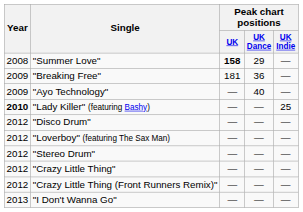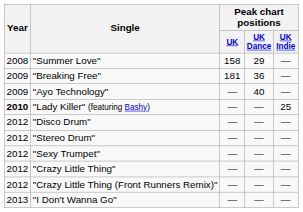 <table class="wikitable" style=text-align:center;>
 <tr>
 <th rowspan="2">Year</th>
 <th rowspan="2">Single</th>
 <th colspan="3">Peak chart positions</th>
 </tr>
 <tr style=font-size:smaller>
 <th width=35><a href='#'>UK</a><br></th>
 <th width=35><a href='#'>UK<br>Dance</a><br></th>
 <th width=35><a href='#'>UK<br>Indie</a><br></th>
 </tr>
 <tr>
 <td>2008</td>
 <td align="left">"Summer Love"</td>
-<td style="text-align:center;"><strong>158</strong></td>
+<td style="text-align:center;">158</td>
 <td style="text-align:center;">29</td>
 <td style="text-align:center;">—</td>
 </tr>
 <tr>
 <td>2009</td>
 <td align="left">"Breaking Free"</td>
 <td style="text-align:center;">181</td>
 <td style="text-align:center;">36</td>
 <td style="text-align:center;">—</td>
 </tr>
 <tr>
 <td>2009</td>
 <td align="left">"Ayo Technology"</td>
 <td style="text-align:center;">—</td>
 <td style="text-align:center;">40</td>
 <td style="text-align:center;">—</td>
 </tr>
 <tr>
 <td><strong>2010</strong></td>
 <td align="left">"Lady Killer" <small>(featuring <a href='#'>Bashy</a>)</small></td>
 <td style="text-align:center;">—</td>
 <td style="text-align:center;">—</td>
 <td style="text-align:center;">25</td>
 </tr>
 <tr>
 <td>2012</td>
 <td align="left">"Disco Drum"</td>
 <td style="text-align:center;">—</td>
 <td style="text-align:center;">—</td>
 <td style="text-align:center;">—</td>
 </tr>
 <tr>
 <td>2012</td>
-<td align="left">"Loverboy" <small>(featuring The Sax Man)</small></td>
+<td align="left">"Stereo Drum"</td>
 <td style="text-align:center;">—</td>
 <td style="text-align:center;">—</td>
 <td style="text-align:center;">—</td>
 </tr>
 <tr>
 <td>2012</td>
-<td align="left">"Stereo Drum"</td>
+<td align="left">"Sexy Trumpet"</td>
 <td style="text-align:center;">—</td>
 <td style="text-align:center;">—</td>
 <td style="text-align:center;">—</td>
 </tr>
 <tr>
 <td>2012</td>
 <td align="left">"Crazy Little Thing"</td>
 <td style="text-align:center;">—</td>
 <td style="text-align:center;">—</td>
 <td style="text-align:center;">—</td>
 </tr>
 <tr>
 <td>2012</td>
 <td align="left">"Crazy Little Thing (Front Runners Remix)"</td>
 <td style="text-align:center;">—</td>
 <td style="text-align:center;">—</td>
 <td style="text-align:center;">—</td>
 </tr>
 <tr>
 <td>2013</td>
 <td align="left">"I Don't Wanna Go"</td>
 <td style="text-align:center;">—</td>
 <td style="text-align:center;">—</td>
 <td style="text-align:center;">—</td>
 </tr>
 </table>
